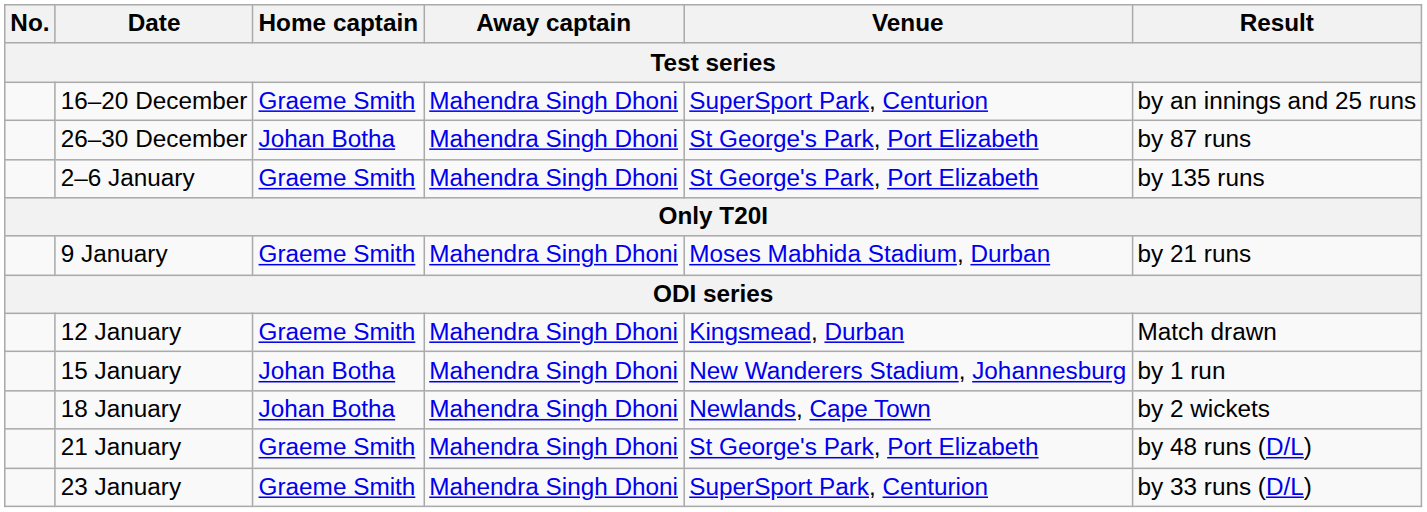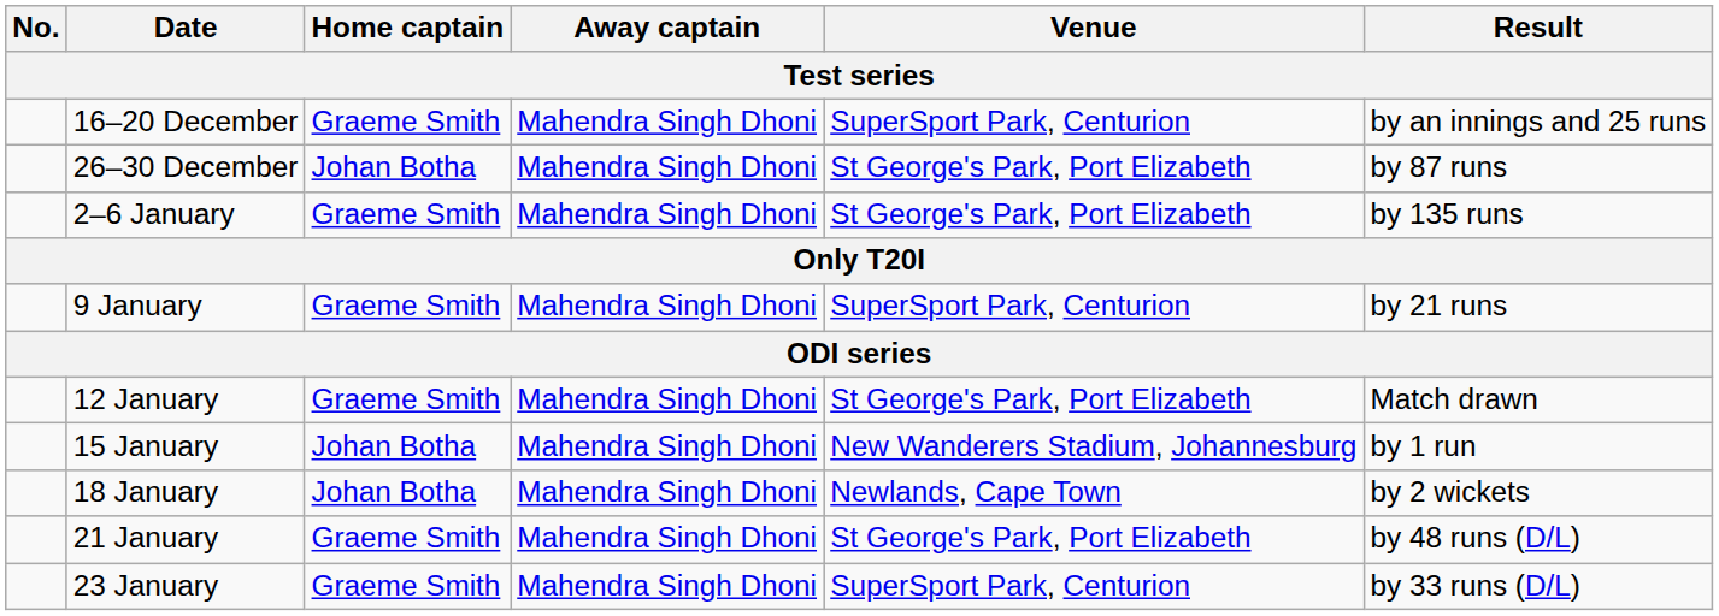 <table class="wikitable">
 <tr>
 <th>No.</th>
 <th>Date</th>
 <th>Home captain</th>
 <th>Away captain</th>
 <th>Venue</th>
 <th>Result</th>
 </tr>
 <tr>
 <th colspan="6">Test series</th>
 </tr>
 <tr>
 <td></td>
 <td>16–20 December</td>
 <td><a href='#'>Graeme Smith</a></td>
 <td><a href='#'>Mahendra Singh Dhoni</a></td>
 <td><a href='#'>SuperSport Park</a>, <a href='#'>Centurion</a></td>
 <td> by an innings and 25 runs</td>
 </tr>
 <tr>
 <td></td>
 <td>26–30 December</td>
 <td><a href='#'>Johan Botha</a></td>
 <td><a href='#'>Mahendra Singh Dhoni</a></td>
 <td><a href='#'>St George's Park</a>, <a href='#'>Port Elizabeth</a></td>
 <td> by 87 runs</td>
 </tr>
 <tr>
 <td></td>
 <td>2–6 January</td>
 <td><a href='#'>Graeme Smith</a></td>
 <td><a href='#'>Mahendra Singh Dhoni</a></td>
 <td><a href='#'>St George's Park</a>, <a href='#'>Port Elizabeth</a></td>
 <td> by 135 runs</td>
 </tr>
 <tr>
 <th colspan="6">Only T20I</th>
 </tr>
 <tr>
 <td></td>
 <td>9 January</td>
 <td><a href='#'>Graeme Smith</a></td>
 <td><a href='#'>Mahendra Singh Dhoni</a></td>
-<td><a href='#'>Moses Mabhida Stadium</a>, <a href='#'>Durban</a></td>
+<td><a href='#'>SuperSport Park</a>, <a href='#'>Centurion</a></td>
 <td> by 21 runs</td>
 </tr>
 <tr>
 <th colspan="6">ODI series</th>
 </tr>
 <tr>
 <td></td>
 <td>12 January</td>
 <td><a href='#'>Graeme Smith</a></td>
 <td><a href='#'>Mahendra Singh Dhoni</a></td>
-<td><a href='#'>Kingsmead</a>, <a href='#'>Durban</a></td>
+<td><a href='#'>St George's Park</a>, <a href='#'>Port Elizabeth</a></td>
 <td>Match drawn</td>
 </tr>
 <tr>
 <td></td>
 <td>15 January</td>
 <td><a href='#'>Johan Botha</a></td>
 <td><a href='#'>Mahendra Singh Dhoni</a></td>
 <td><a href='#'>New Wanderers Stadium</a>, <a href='#'>Johannesburg</a></td>
 <td> by 1 run</td>
 </tr>
 <tr>
 <td></td>
 <td>18 January</td>
 <td><a href='#'>Johan Botha</a></td>
 <td><a href='#'>Mahendra Singh Dhoni</a></td>
 <td><a href='#'>Newlands</a>, <a href='#'>Cape Town</a></td>
 <td> by 2 wickets</td>
 </tr>
 <tr>
 <td></td>
 <td>21 January</td>
 <td><a href='#'>Graeme Smith</a></td>
 <td><a href='#'>Mahendra Singh Dhoni</a></td>
 <td><a href='#'>St George's Park</a>, <a href='#'>Port Elizabeth</a></td>
 <td> by 48 runs (<a href='#'>D/L</a>)</td>
 </tr>
 <tr>
 <td></td>
 <td>23 January</td>
 <td><a href='#'>Graeme Smith</a></td>
 <td><a href='#'>Mahendra Singh Dhoni</a></td>
 <td><a href='#'>SuperSport Park</a>, <a href='#'>Centurion</a></td>
 <td> by 33 runs (<a href='#'>D/L</a>)</td>
 </tr>
 </table>
